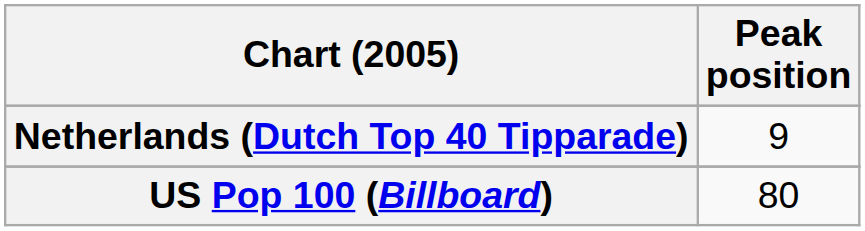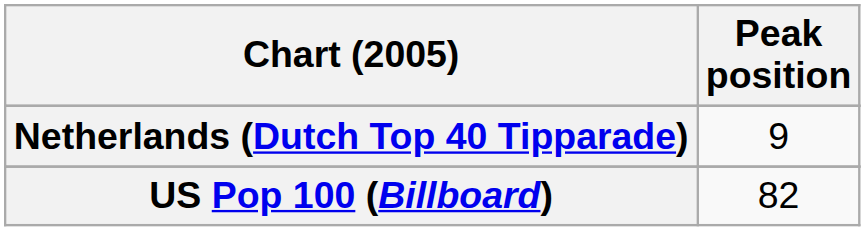 <table class="wikitable sortable plainrowheaders" style="text-align:center">
 <tr>
 <th scope="col">Chart (2005)</th>
 <th scope="col">Peak<br>position</th>
 </tr>
 <tr>
 </tr>
 <tr>
 </tr>
 <tr>
 </tr>
 <tr>
 </tr>
 <tr>
 </tr>
 <tr>
 <th scope="row">Netherlands (<a href='#'>Dutch Top 40 Tipparade</a>)</th>
 <td>9</td>
 </tr>
 <tr>
 </tr>
 <tr>
 </tr>
 <tr>
 </tr>
 <tr>
 </tr>
 <tr>
 </tr>
 <tr>
 </tr>
 <tr>
 </tr>
 <tr>
 </tr>
 <tr>
 </tr>
 <tr>
 </tr>
 <tr>
 <th scope="row">US <a href='#'>Pop 100</a> (<em><a href='#'>Billboard</a></em>)</th>
-<td>80</td>
+<td>82</td>
 </tr>
 </table>
